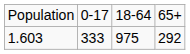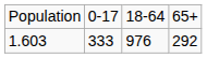 <table class="wikitable">
 <tr>
 <td>Population</td>
 <td>0-17</td>
 <td>18-64</td>
 <td>65+</td>
 </tr>
 <tr>
 <td>1.603</td>
 <td>333</td>
-<td>975</td>
+<td>976</td>
 <td>292</td>
 </tr>
 </table>
